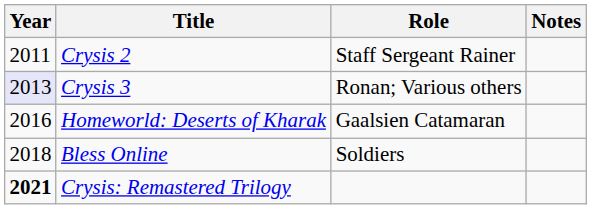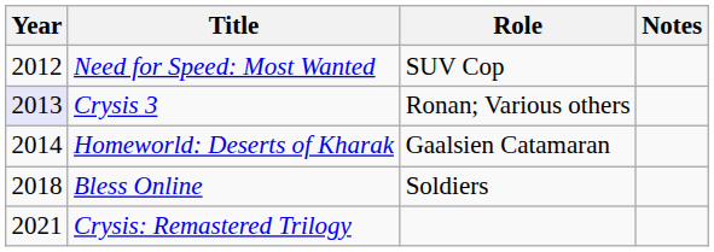 <table class="wikitable">
 <tr>
 <th>Year</th>
 <th>Title</th>
 <th>Role</th>
 <th>Notes</th>
 </tr>
 <tr>
-<td>2011</td>
-<td><em><a href='#'>Crysis 2</a></em></td>
-<td>Staff Sergeant Rainer</td>
+<td>2012</td>
+<td><a href='#'><em>Need for Speed: Most Wanted</em></a></td>
+<td>SUV Cop</td>
 <td></td>
 </tr>
 <tr>
 <td style="background: lavender;">2013</td>
 <td><em><a href='#'>Crysis 3</a></em></td>
 <td>Ronan; Various others</td>
 <td></td>
 </tr>
 <tr>
-<td>2016</td>
+<td>2014</td>
 <td><em><a href='#'>Homeworld: Deserts of Kharak</a></em></td>
 <td>Gaalsien Catamaran</td>
 <td></td>
 </tr>
 <tr>
 <td>2018</td>
 <td><em><a href='#'>Bless Online</a></em></td>
 <td>Soldiers</td>
 <td></td>
 </tr>
 <tr>
-<td><strong>2021</strong></td>
+<td>2021</td>
 <td><em><a href='#'>Crysis: Remastered Trilogy</a></em></td>
 <td></td>
 <td></td>
 </tr>
 </table>
